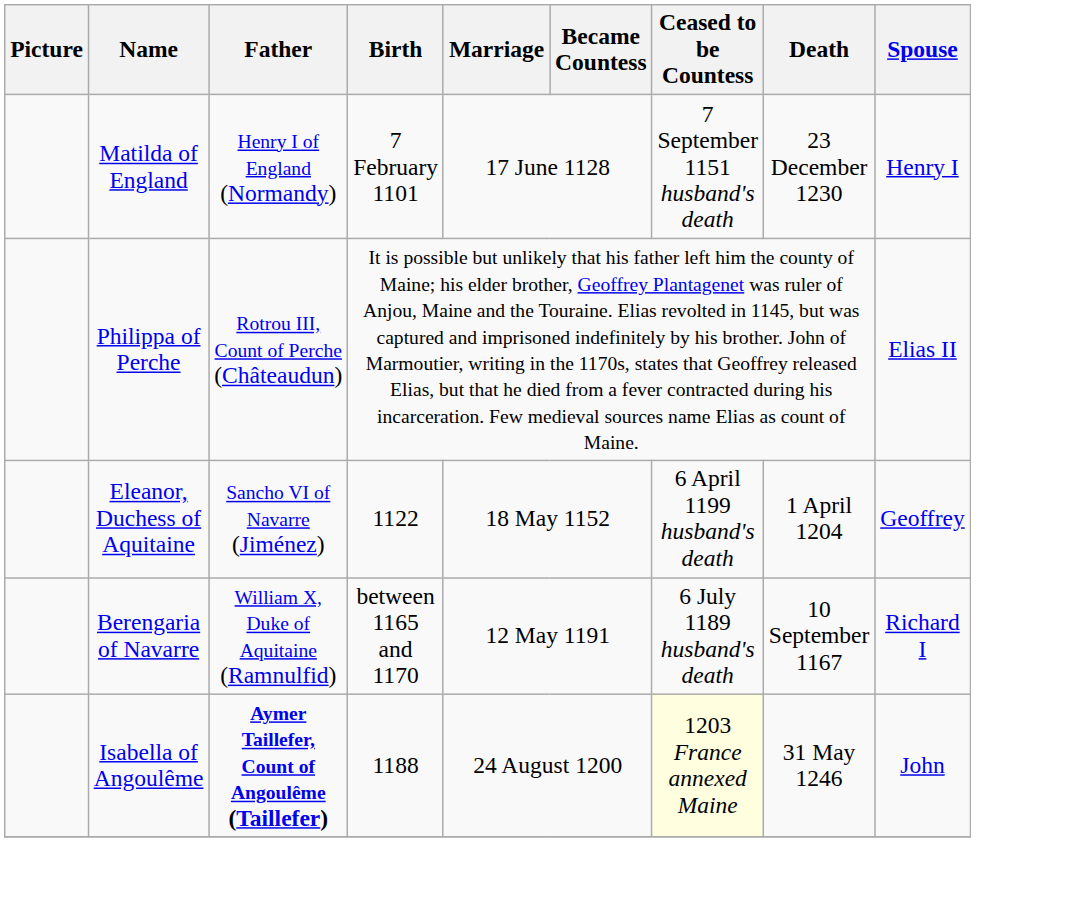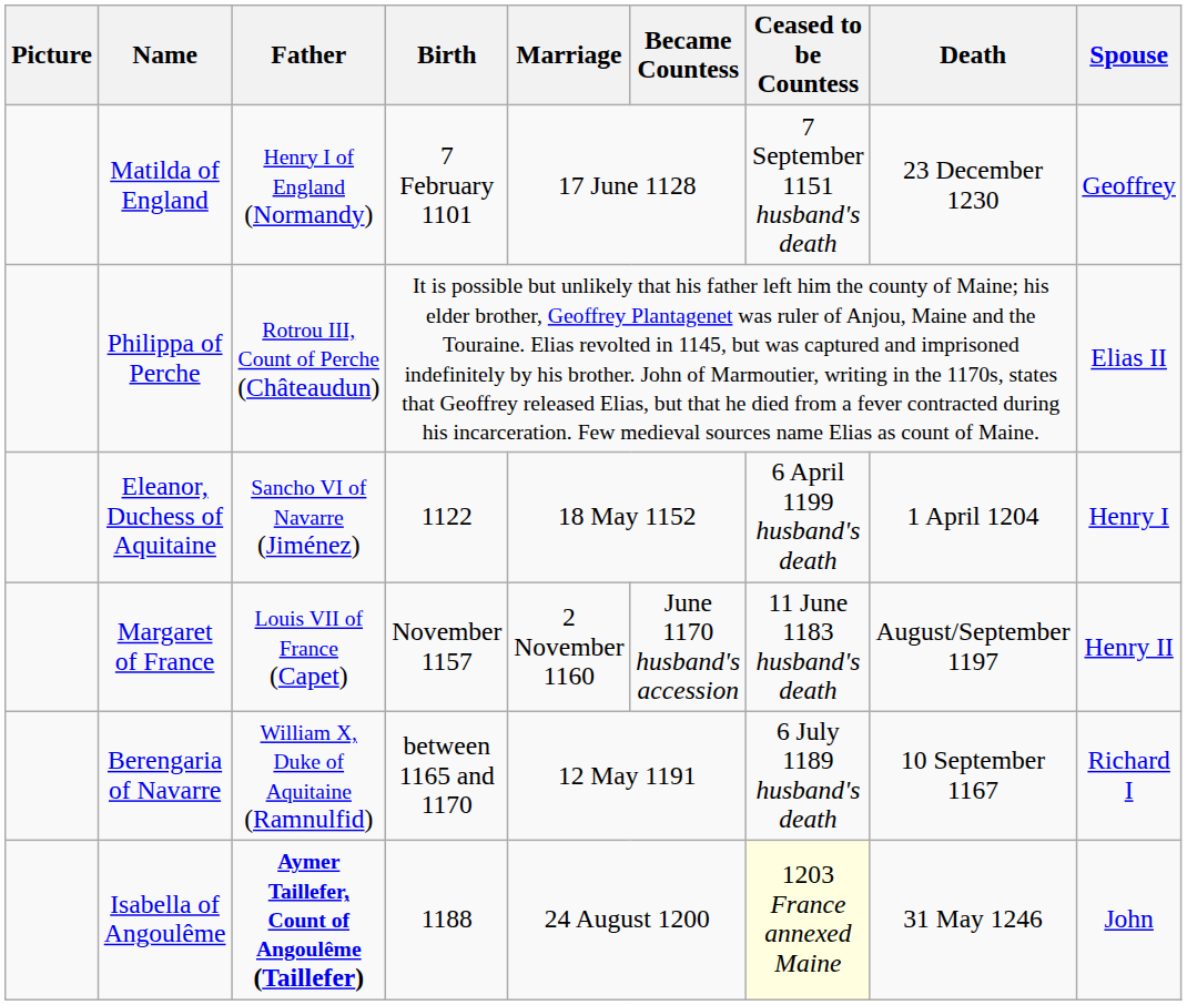 <table width=95% class="wikitable">
 <tr>
 <th width = "8%">Picture</th>
 <th width = "9%">Name</th>
 <th width = "9%">Father</th>
 <th width = "10%">Birth</th>
 <th width = "9%">Marriage</th>
 <th width = "9%">Became Countess</th>
 <th width = "9%">Ceased to be Countess</th>
 <th width = "9%">Death</th>
 <th width = "6%"><a href='#'>Spouse</a></th>
 </tr>
 <tr>
 <td align="center"></td>
 <td align="center"><a href='#'>Matilda of England</a></td>
 <td align="center"><small><a href='#'>Henry I of England</a></small><br>(<a href='#'>Normandy</a>)</td>
 <td align="center">7 February 1101</td>
 <td align="center" colspan="2">17 June 1128</td>
 <td align="center">7 September 1151<br><em>husband's death</em></td>
 <td align="center">23 December 1230</td>
-<td align="center"><a href='#'>Henry I</a></td>
+<td align="center"><a href='#'>Geoffrey</a></td>
 </tr>
 <tr>
 <td align="center"></td>
 <td align="center"><a href='#'>Philippa of Perche</a></td>
 <td align="center"><small><a href='#'>Rotrou III, Count of Perche</a></small><br>(<a href='#'>Châteaudun</a>)</td>
 <td align="center" colspan="5"><small>It is possible but unlikely that his father left him the county of Maine; his elder brother, <a href='#'>Geoffrey Plantagenet</a> was ruler of Anjou, Maine and the Touraine. Elias revolted in 1145, but was captured and imprisoned indefinitely by his brother.  John of Marmoutier, writing in the 1170s, states that Geoffrey released Elias, but that he died from a fever contracted during his incarceration. Few medieval sources name Elias as count of Maine.</small></td>
 <td align="center"><a href='#'>Elias II</a></td>
 </tr>
 <tr>
 <td align="center"></td>
 <td align="center"><a href='#'>Eleanor, Duchess of Aquitaine</a></td>
 <td align="center"><small><a href='#'>Sancho VI of Navarre</a></small><br>(<a href='#'>Jiménez</a>)</td>
 <td align="center">1122</td>
 <td align="center" colspan="2">18 May 1152</td>
 <td align="center">6 April 1199<br><em>husband's death</em></td>
 <td align="center">1 April 1204</td>
-<td align="center"><a href='#'>Geoffrey</a></td>
+<td align="center"><a href='#'>Henry I</a></td>
+</tr>
+<tr>
+<td align="center"></td>
+<td align="center"><a href='#'>Margaret of France</a></td>
+<td align="center"><small><a href='#'>Louis VII of France</a></small><br>(<a href='#'>Capet</a>)</td>
+<td align="center">November 1157</td>
+<td align="center">2 November 1160</td>
+<td align="center">June 1170<br><em>husband's accession</em></td>
+<td align="center">11 June 1183<br><em>husband's death</em></td>
+<td align="center">August/September 1197</td>
+<td align="center"><a href='#'>Henry II</a></td>
 </tr>
 <tr>
 <td align="center"></td>
 <td align="center"><a href='#'>Berengaria of Navarre</a></td>
 <td align="center"><small><a href='#'>William X, Duke of Aquitaine</a></small><br>(<a href='#'>Ramnulfid</a>)</td>
 <td align="center">between 1165 and 1170</td>
 <td align="center" colspan="2">12 May 1191</td>
 <td align="center">6 July 1189<br><em>husband's death</em></td>
 <td align="center">10 September 1167</td>
 <td align="center"><a href='#'>Richard I</a></td>
 </tr>
 <tr>
 <td align="center"></td>
 <td align="center"><a href='#'>Isabella of Angoulême</a></td>
 <td align="center"><strong><small><a href='#'>Aymer Taillefer, Count of Angoulême</a></small><br>(<a href='#'>Taillefer</a>)</strong></td>
 <td align="center">1188</td>
 <td align="center" colspan="2">24 August 1200</td>
 <td align="center" style="background: lightyellow;">1203<br><em>France annexed Maine</em></td>
 <td align="center">31 May 1246</td>
 <td align="center"><a href='#'>John</a></td>
 </tr>
 <tr>
 </tr>
 </table>
